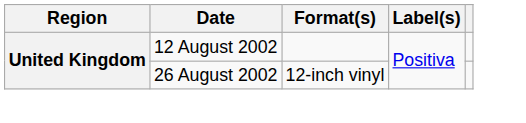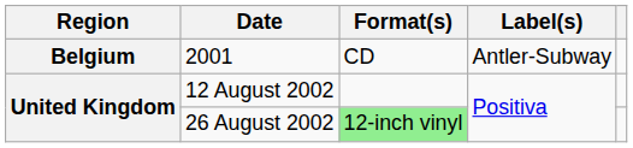 <table class="wikitable plainrowheaders">
 <tr>
 <th scope="col">Region</th>
 <th scope="col">Date</th>
 <th scope="col">Format(s)</th>
 <th scope="col">Label(s)</th>
 <th scope="col"></th>
+</tr>
+<tr>
+<th scope="row">Belgium</th>
+<td>2001</td>
+<td>CD</td>
+<td>Antler-Subway</td>
+<td></td>
 </tr>
 <tr>
 <th scope="row" rowspan="2">United Kingdom</th>
 <td>12 August 2002</td>
 <td></td>
 <td rowspan="2"><a href='#'>Positiva</a></td>
 <td></td>
 </tr>
 <tr>
 <td>26 August 2002</td>
-<td>12-inch vinyl</td>
+<td style="background: lightgreen;">12-inch vinyl</td>
 <td></td>
 </tr>
 </table>
